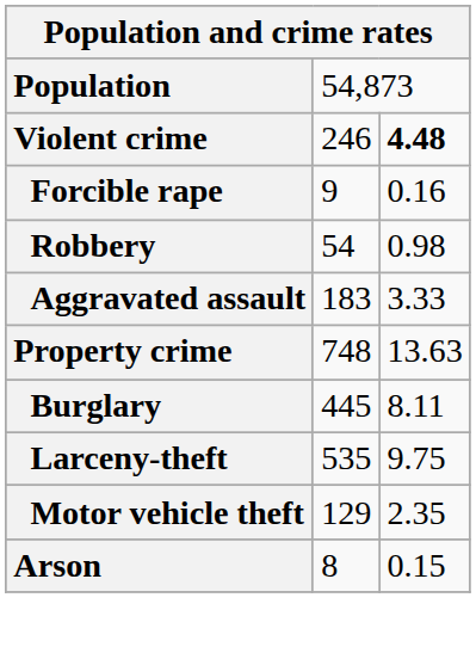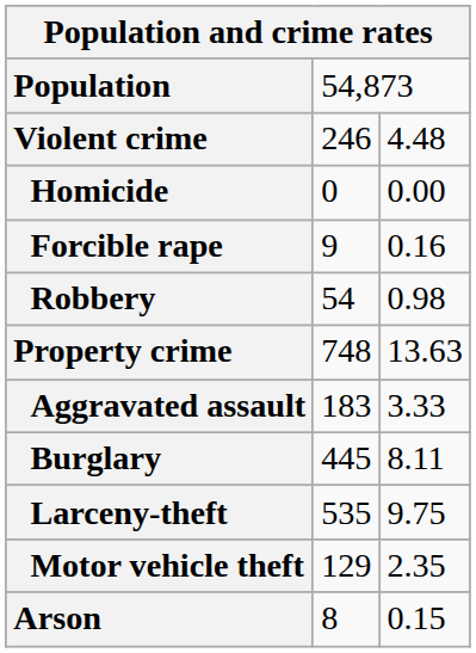 <table class="wikitable collapsible collapsed">
 <tr>
 <th colspan="3">Population and crime rates</th>
 </tr>
 <tr>
 <th scope="row" style="text-align: left;">Population</th>
 <td colspan="2">54,873</td>
 </tr>
 <tr>
 <th scope="row" style="text-align: left;">Violent crime</th>
 <td>246</td>
-<td><strong>4.48</strong></td>
+<td>4.48</td>
+</tr>
+<tr>
+<th scope="row" style="text-align: left;">  Homicide</th>
+<td>0</td>
+<td>0.00</td>
 </tr>
 <tr>
 <th scope="row" style="text-align: left;">  Forcible rape</th>
 <td>9</td>
 <td>0.16</td>
 </tr>
 <tr>
 <th scope="row" style="text-align: left;">  Robbery</th>
 <td>54</td>
 <td>0.98</td>
 </tr>
 <tr>
+<th scope="row" style="text-align: left;">Property crime</th>
+<td>748</td>
+<td>13.63</td>
+</tr>
+<tr>
 <th scope="row" style="text-align: left;">  Aggravated assault</th>
 <td>183</td>
 <td>3.33</td>
-</tr>
-<tr>
-<th scope="row" style="text-align: left;">Property crime</th>
-<td>748</td>
-<td>13.63</td>
 </tr>
 <tr>
 <th scope="row" style="text-align: left;">  Burglary</th>
 <td>445</td>
 <td>8.11</td>
 </tr>
 <tr>
 <th scope="row" style="text-align: left;">  Larceny-theft</th>
 <td>535</td>
 <td>9.75</td>
 </tr>
 <tr>
 <th scope="row" style="text-align: left;">  Motor vehicle theft</th>
 <td>129</td>
 <td>2.35</td>
 </tr>
 <tr>
 <th scope="row" style="text-align: left;">Arson</th>
 <td>8</td>
 <td>0.15</td>
 </tr>
 </table>
